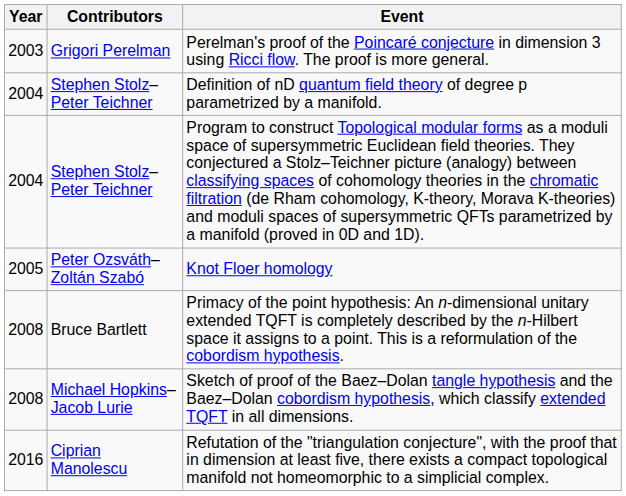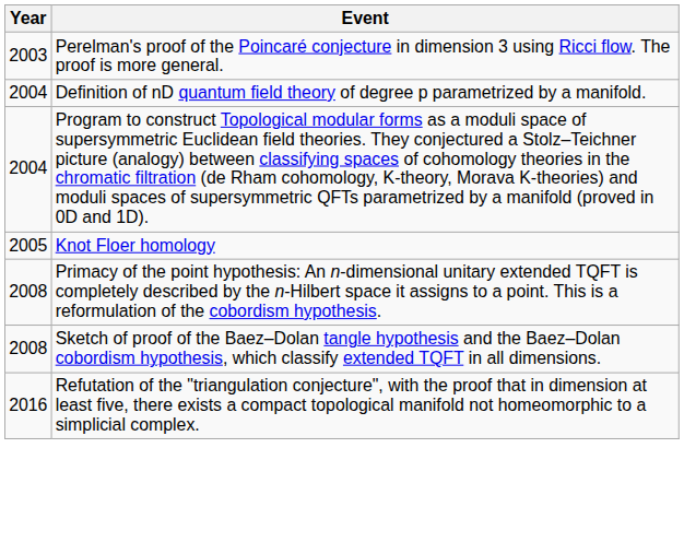 <table class="wikitable sortable" width="100%">
 <tr>
 <th>Year</th>
-<th style="width:22%">Contributors</th>
 <th>Event</th>
 </tr>
 <tr>
 <td>2003</td>
-<td><a href='#'>Grigori Perelman</a></td>
 <td>Perelman's proof of the <a href='#'>Poincaré conjecture</a> in dimension 3 using <a href='#'>Ricci flow</a>. The proof is more general.</td>
 </tr>
 <tr>
 <td>2004</td>
-<td><a href='#'>Stephen Stolz</a>–<a href='#'>Peter Teichner</a></td>
 <td>Definition of nD <a href='#'>quantum field theory</a> of degree p parametrized by a manifold.</td>
 </tr>
 <tr>
 <td>2004</td>
-<td><a href='#'>Stephen Stolz</a>–<a href='#'>Peter Teichner</a></td>
 <td>Program to construct <a href='#'>Topological modular forms</a> as a moduli space of supersymmetric Euclidean field theories. They conjectured a Stolz–Teichner picture (analogy) between <a href='#'>classifying spaces</a> of cohomology theories in the <a href='#'>chromatic filtration</a> (de Rham cohomology, K-theory, Morava K-theories) and moduli spaces of supersymmetric QFTs parametrized by a manifold (proved in 0D and 1D).</td>
 </tr>
 <tr>
 <td>2005</td>
-<td><a href='#'>Peter Ozsváth</a>–<a href='#'>Zoltán Szabó</a></td>
 <td><a href='#'>Knot Floer homology</a></td>
 </tr>
 <tr>
 <td>2008</td>
-<td>Bruce Bartlett</td>
 <td>Primacy of the point hypothesis: An <em>n</em>-dimensional unitary extended TQFT is completely described by the <em>n</em>-Hilbert space it assigns to a point. This is a reformulation of the <a href='#'>cobordism hypothesis</a>.</td>
 </tr>
 <tr>
 <td>2008</td>
-<td><a href='#'>Michael Hopkins</a>–<a href='#'>Jacob Lurie</a></td>
 <td>Sketch of proof of the Baez–Dolan <a href='#'>tangle hypothesis</a> and the Baez–Dolan <a href='#'>cobordism hypothesis</a>, which classify <a href='#'>extended TQFT</a> in all dimensions.</td>
 </tr>
 <tr>
 <td>2016</td>
-<td><a href='#'>Ciprian Manolescu</a></td>
 <td>Refutation of the "triangulation conjecture", with the proof that in dimension at least five, there exists a compact topological manifold not homeomorphic to a simplicial complex.</td>
 </tr>
 </table>
